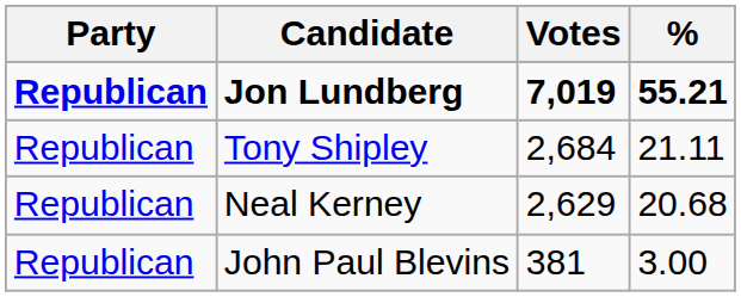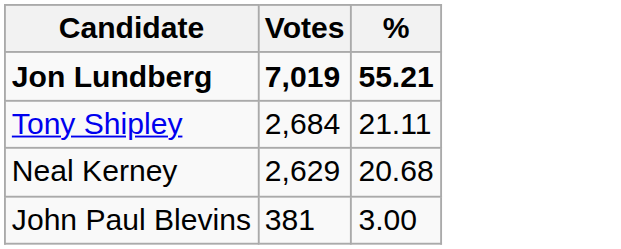 <table class="wikitable">
 <tr>
-<th>Party</th>
 <th>Candidate</th>
 <th>Votes</th>
 <th>%</th>
 </tr>
 <tr>
-<td><a href='#'><strong>Republican</strong></a></td>
 <td><strong>Jon Lundberg</strong></td>
 <td><strong>7,019</strong></td>
 <td><strong>55.21</strong></td>
 </tr>
 <tr>
-<td><a href='#'>Republican</a></td>
 <td><a href='#'>Tony Shipley</a></td>
 <td>2,684</td>
 <td>21.11</td>
 </tr>
 <tr>
-<td><a href='#'>Republican</a></td>
 <td>Neal Kerney</td>
 <td>2,629</td>
 <td>20.68</td>
 </tr>
 <tr>
-<td><a href='#'>Republican</a></td>
 <td>John Paul Blevins</td>
 <td>381</td>
 <td>3.00</td>
 </tr>
 </table>
